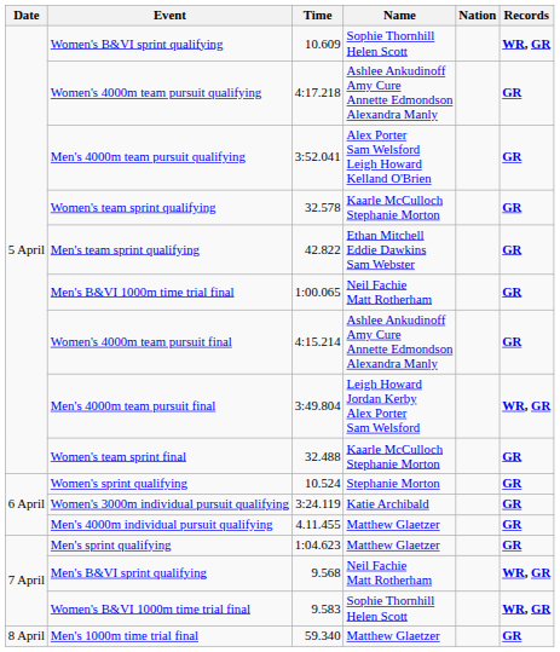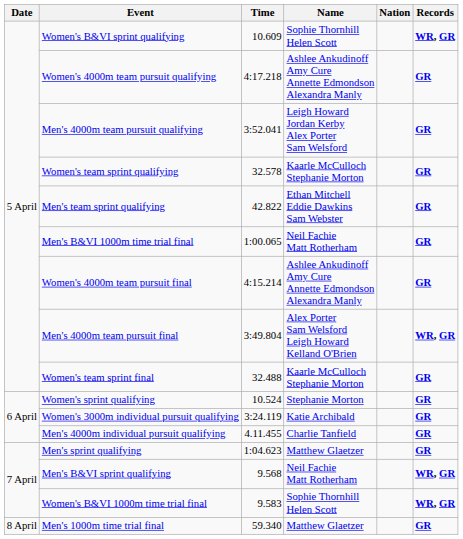 <table class="wikitable">
 <tr>
 <th>Date</th>
 <th>Event</th>
 <th>Time</th>
 <th>Name</th>
 <th>Nation</th>
 <th>Records</th>
 </tr>
 <tr>
 <td rowspan=9>5 April</td>
 <td><a href='#'>Women's B&VI sprint qualifying</a></td>
 <td align="right">10.609</td>
 <td><a href='#'>Sophie Thornhill</a><br><a href='#'>Helen Scott</a></td>
 <td></td>
 <td><strong><a href='#'>WR</a>, <a href='#'>GR</a></strong></td>
 </tr>
 <tr>
 <td><a href='#'>Women's 4000m team pursuit qualifying</a></td>
 <td align="right">4:17.218</td>
 <td><a href='#'>Ashlee Ankudinoff</a><br><a href='#'>Amy Cure</a><br><a href='#'>Annette Edmondson</a><br><a href='#'>Alexandra Manly</a></td>
 <td></td>
 <td><strong><a href='#'>GR</a></strong></td>
 </tr>
 <tr>
 <td><a href='#'>Men's 4000m team pursuit qualifying</a></td>
 <td align="right">3:52.041</td>
-<td><a href='#'>Alex Porter</a><br><a href='#'>Sam Welsford</a><br><a href='#'>Leigh Howard</a><br><a href='#'>Kelland O'Brien</a></td>
+<td><a href='#'>Leigh Howard</a><br><a href='#'>Jordan Kerby</a><br><a href='#'>Alex Porter</a><br><a href='#'>Sam Welsford</a></td>
 <td></td>
 <td><strong><a href='#'>GR</a></strong></td>
 </tr>
 <tr>
 <td><a href='#'>Women's team sprint qualifying</a></td>
 <td align="right">32.578</td>
 <td><a href='#'>Kaarle McCulloch</a><br><a href='#'>Stephanie Morton</a></td>
 <td></td>
 <td><strong><a href='#'>GR</a></strong></td>
 </tr>
 <tr>
 <td><a href='#'>Men's team sprint qualifying</a></td>
 <td align="right">42.822</td>
 <td><a href='#'>Ethan Mitchell</a><br><a href='#'>Eddie Dawkins</a><br><a href='#'>Sam Webster</a></td>
 <td></td>
 <td><strong><a href='#'>GR</a></strong></td>
 </tr>
 <tr>
 <td><a href='#'>Men's B&VI 1000m time trial final</a></td>
 <td align="right">1:00.065</td>
 <td><a href='#'>Neil Fachie</a><br><a href='#'>Matt Rotherham</a></td>
 <td></td>
 <td><strong><a href='#'>GR</a></strong></td>
 </tr>
 <tr>
 <td><a href='#'>Women's 4000m team pursuit final</a></td>
 <td align="right">4:15.214</td>
 <td><a href='#'>Ashlee Ankudinoff</a><br><a href='#'>Amy Cure</a><br><a href='#'>Annette Edmondson</a><br><a href='#'>Alexandra Manly</a></td>
 <td></td>
 <td><strong><a href='#'>GR</a></strong></td>
 </tr>
 <tr>
 <td><a href='#'>Men's 4000m team pursuit final</a></td>
 <td align="right">3:49.804</td>
-<td><a href='#'>Leigh Howard</a><br><a href='#'>Jordan Kerby</a><br><a href='#'>Alex Porter</a><br><a href='#'>Sam Welsford</a></td>
+<td><a href='#'>Alex Porter</a><br><a href='#'>Sam Welsford</a><br><a href='#'>Leigh Howard</a><br><a href='#'>Kelland O'Brien</a></td>
 <td></td>
 <td><strong><a href='#'>WR</a>, <a href='#'>GR</a></strong></td>
 </tr>
 <tr>
 <td><a href='#'>Women's team sprint final</a></td>
 <td align="right">32.488</td>
 <td><a href='#'>Kaarle McCulloch</a><br><a href='#'>Stephanie Morton</a></td>
 <td></td>
 <td><strong><a href='#'>GR</a></strong></td>
 </tr>
 <tr>
 <td rowspan=3>6 April</td>
 <td><a href='#'>Women's sprint qualifying</a></td>
 <td align="right">10.524</td>
 <td><a href='#'>Stephanie Morton</a></td>
 <td></td>
 <td><strong><a href='#'>GR</a></strong></td>
 </tr>
 <tr>
 <td><a href='#'>Women's 3000m individual pursuit qualifying</a></td>
 <td align="right">3:24.119</td>
 <td><a href='#'>Katie Archibald</a></td>
 <td></td>
 <td><strong><a href='#'>GR</a></strong></td>
 </tr>
 <tr>
 <td><a href='#'>Men's 4000m individual pursuit qualifying</a></td>
 <td align="right">4.11.455</td>
-<td><a href='#'>Matthew Glaetzer</a></td>
+<td><a href='#'>Charlie Tanfield</a></td>
 <td></td>
 <td><strong><a href='#'>GR</a></strong></td>
 </tr>
 <tr>
 <td rowspan=3>7 April</td>
 <td><a href='#'>Men's sprint qualifying</a></td>
 <td align="right">1:04.623</td>
 <td><a href='#'>Matthew Glaetzer</a></td>
 <td></td>
 <td><strong><a href='#'>GR</a></strong></td>
 </tr>
 <tr>
 <td><a href='#'>Men's B&VI sprint qualifying</a></td>
 <td align="right">9.568</td>
 <td><a href='#'>Neil Fachie</a><br><a href='#'>Matt Rotherham</a></td>
 <td></td>
 <td><strong><a href='#'>WR</a>, <a href='#'>GR</a></strong></td>
 </tr>
 <tr>
 <td><a href='#'>Women's B&VI 1000m time trial final</a></td>
 <td align="right">9.583</td>
 <td><a href='#'>Sophie Thornhill</a><br><a href='#'>Helen Scott</a></td>
 <td></td>
 <td><strong><a href='#'>WR</a>, <a href='#'>GR</a></strong></td>
 </tr>
 <tr>
 <td>8 April</td>
 <td><a href='#'>Men's 1000m time trial final</a></td>
 <td align="right">59.340</td>
 <td><a href='#'>Matthew Glaetzer</a></td>
 <td></td>
 <td><strong><a href='#'>GR</a></strong></td>
 </tr>
 </table>
